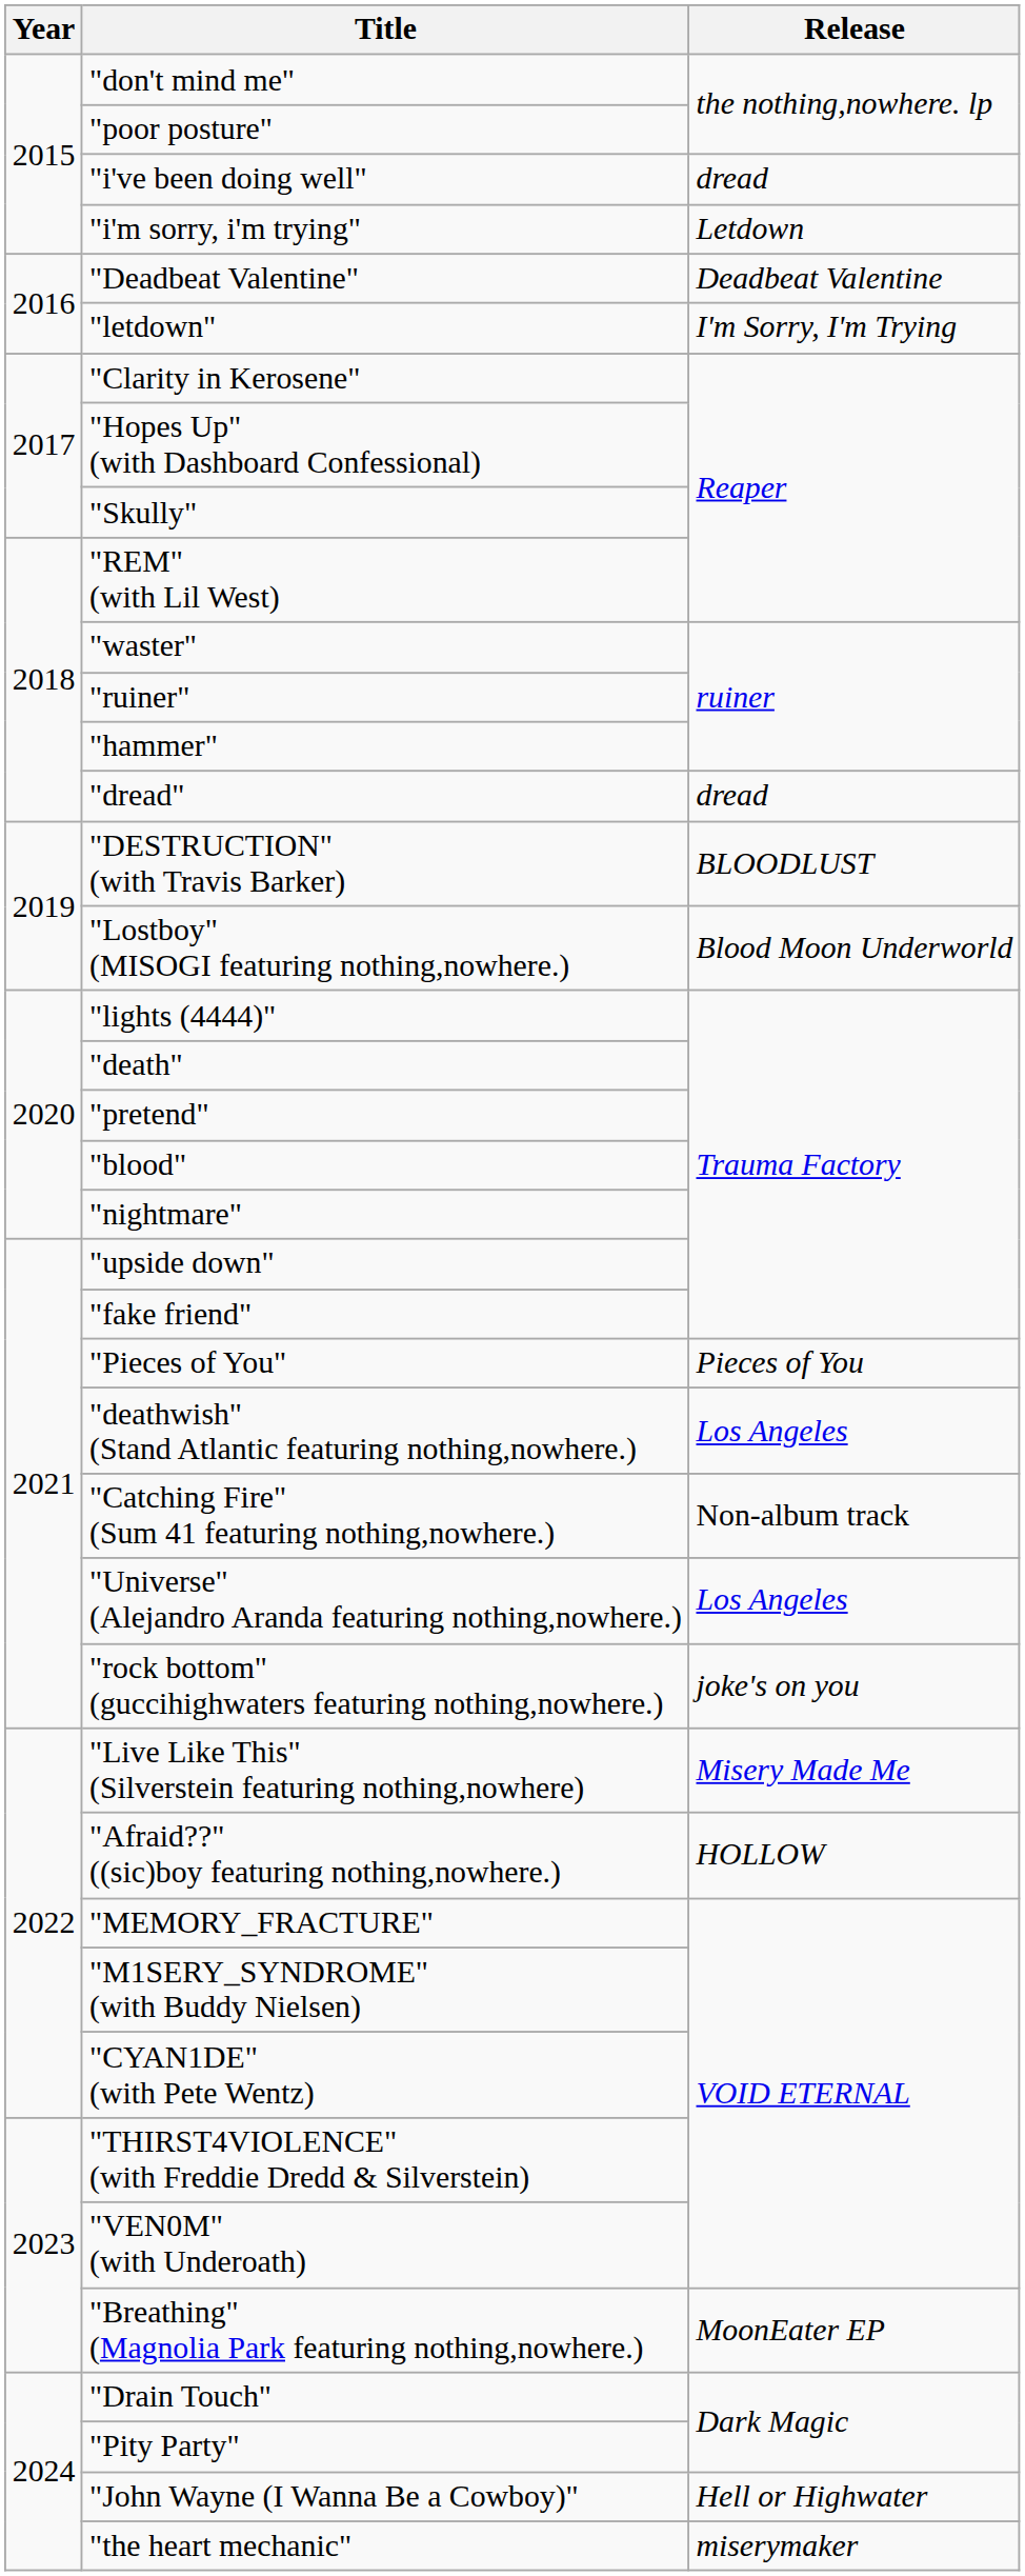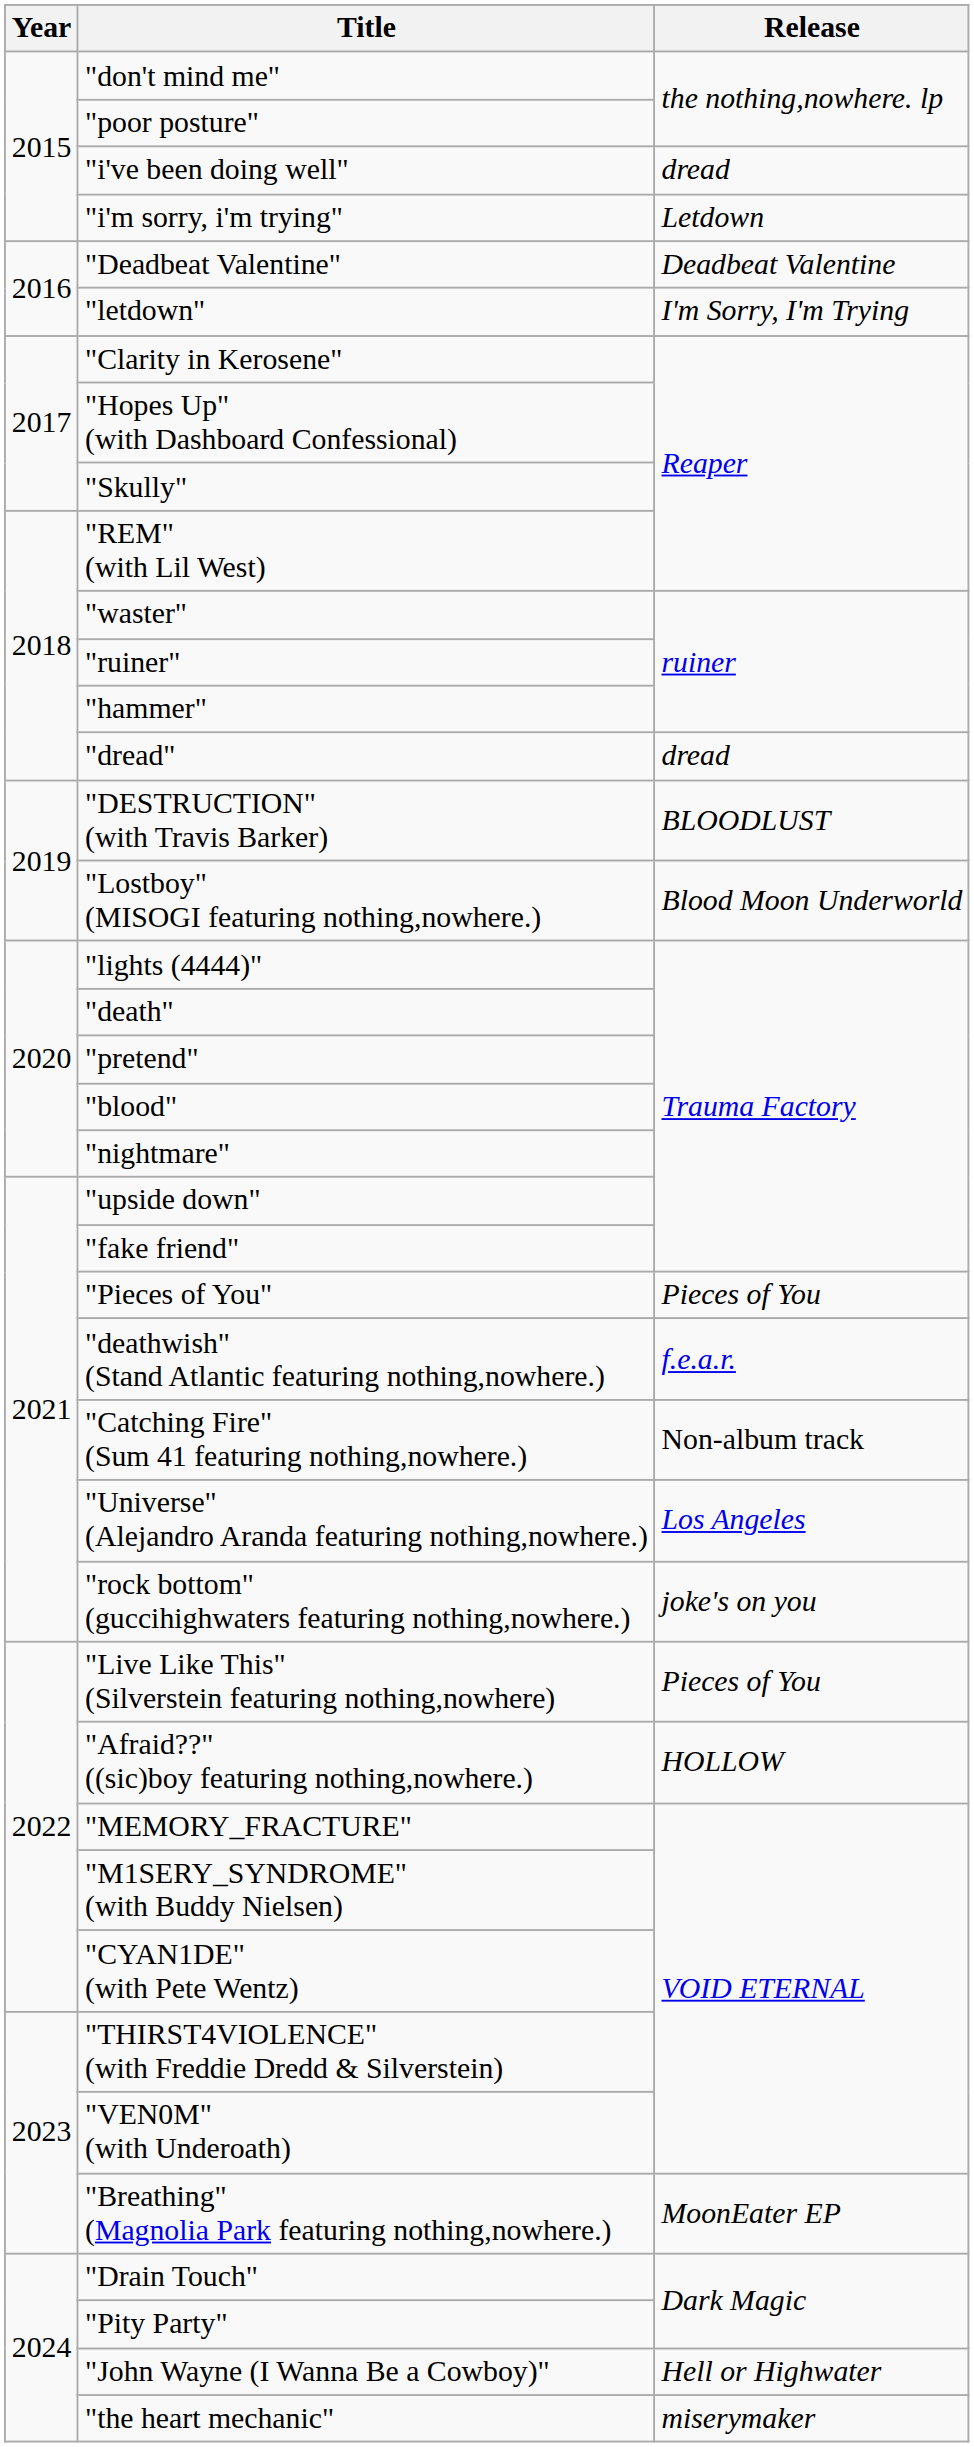 <table class="wikitable">
 <tr>
 <th>Year</th>
 <th>Title</th>
 <th>Release</th>
 </tr>
 <tr>
 <td rowspan="4">2015</td>
 <td>"don't mind me"</td>
 <td rowspan="2"><em>the nothing,nowhere. lp</em></td>
 </tr>
 <tr>
 <td>"poor posture"</td>
 </tr>
 <tr>
 <td>"i've been doing well"</td>
 <td><em>dread</em></td>
 </tr>
 <tr>
 <td>"i'm sorry, i'm trying"</td>
 <td><em>Letdown</em></td>
 </tr>
 <tr>
 <td rowspan="2">2016</td>
 <td>"Deadbeat Valentine"</td>
 <td><em>Deadbeat Valentine</em></td>
 </tr>
 <tr>
 <td>"letdown"</td>
 <td><em>I'm Sorry, I'm Trying</em></td>
 </tr>
 <tr>
 <td rowspan="3">2017</td>
 <td>"Clarity in Kerosene"</td>
 <td rowspan="4"><em><a href='#'>Reaper</a></em></td>
 </tr>
 <tr>
 <td>"Hopes Up"<br>(with Dashboard Confessional)</td>
 </tr>
 <tr>
 <td>"Skully"</td>
 </tr>
 <tr>
 <td rowspan="5">2018</td>
 <td>"REM"<br>(with Lil West)</td>
 </tr>
 <tr>
 <td>"waster"</td>
 <td rowspan="3"><em><a href='#'>ruiner</a></em></td>
 </tr>
 <tr>
 <td>"ruiner"</td>
 </tr>
 <tr>
 <td>"hammer"</td>
 </tr>
 <tr>
 <td>"dread"</td>
 <td><em>dread</em></td>
 </tr>
 <tr>
 <td rowspan="2">2019</td>
 <td>"DESTRUCTION"<br>(with Travis Barker)</td>
 <td><em>BLOODLUST</em></td>
 </tr>
 <tr>
 <td>"Lostboy"<br>(MISOGI featuring nothing,nowhere.)</td>
 <td><em>Blood Moon Underworld</em></td>
 </tr>
 <tr>
 <td rowspan="5">2020</td>
 <td>"lights (4444)"</td>
 <td rowspan="7"><em><a href='#'>Trauma Factory</a></em></td>
 </tr>
 <tr>
 <td>"death"</td>
 </tr>
 <tr>
 <td>"pretend"</td>
 </tr>
 <tr>
 <td>"blood"</td>
 </tr>
 <tr>
 <td>"nightmare"</td>
 </tr>
 <tr>
 <td rowspan="7">2021</td>
 <td>"upside down"</td>
 </tr>
 <tr>
 <td>"fake friend"</td>
 </tr>
 <tr>
 <td>"Pieces of You"</td>
 <td><em>Pieces of You</em></td>
 </tr>
 <tr>
 <td>"deathwish"<br>(Stand Atlantic featuring nothing,nowhere.)</td>
-<td><em><a href='#'>Los Angeles</a></em></td>
+<td><em><a href='#'>f.e.a.r.</a></em></td>
 </tr>
 <tr>
 <td>"Catching Fire"<br>(Sum 41 featuring nothing,nowhere.)</td>
 <td>Non-album track</td>
 </tr>
 <tr>
 <td>"Universe"<br>(Alejandro Aranda featuring nothing,nowhere.)</td>
 <td><em><a href='#'>Los Angeles</a></em></td>
 </tr>
 <tr>
 <td>"rock bottom"<br>(guccihighwaters featuring nothing,nowhere.)</td>
 <td><em>joke's on you</em></td>
 </tr>
 <tr>
 <td rowspan="5">2022</td>
 <td>"Live Like This"<br>(Silverstein featuring nothing,nowhere)</td>
-<td><em><a href='#'>Misery Made Me</a></em></td>
+<td><em>Pieces of You</em></td>
 </tr>
 <tr>
 <td>"Afraid??"<br>((sic)boy featuring nothing,nowhere.)</td>
 <td><em>HOLLOW</em></td>
 </tr>
 <tr>
 <td>"MEMORY_FRACTURE"</td>
 <td rowspan="5"><em><a href='#'>VOID ETERNAL</a></em></td>
 </tr>
 <tr>
 <td>"M1SERY_SYNDROME"<br>(with Buddy Nielsen)</td>
 </tr>
 <tr>
 <td>"CYAN1DE"<br>(with Pete Wentz)</td>
 </tr>
 <tr>
 <td rowspan="3">2023</td>
 <td>"THIRST4VIOLENCE"<br>(with Freddie Dredd & Silverstein)</td>
 </tr>
 <tr>
 <td>"VEN0M"<br>(with Underoath)</td>
 </tr>
 <tr>
 <td>"Breathing"<br>(<a href='#'>Magnolia Park</a> featuring nothing,nowhere.)</td>
 <td><em>MoonEater EP</em></td>
 </tr>
 <tr>
 <td rowspan="4">2024</td>
 <td>"Drain Touch"</td>
 <td rowspan="2"><em>Dark Magic</em></td>
 </tr>
 <tr>
 <td>"Pity Party"</td>
 </tr>
 <tr>
 <td>"John Wayne (I Wanna Be a Cowboy)"</td>
 <td><em>Hell or Highwater</em></td>
 </tr>
 <tr>
 <td>"the heart mechanic"</td>
 <td><em>miserymaker</em></td>
 </tr>
 </table>
